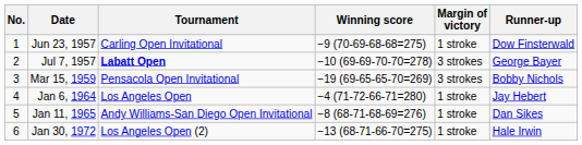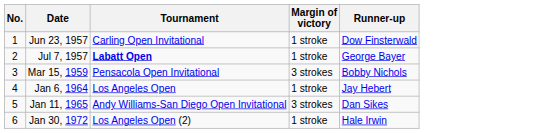 <table class="wikitable" style="font-size:95%;">
 <tr>
 <th>No.</th>
 <th>Date</th>
 <th>Tournament</th>
-<th>Winning score</th>
 <th>Margin of<br>victory</th>
 <th>Runner-up</th>
 </tr>
 <tr>
 <td align=center>1</td>
 <td align=right>Jun 23, 1957</td>
 <td><a href='#'>Carling Open Invitational</a></td>
-<td>−9 (70-69-68-68=275)</td>
 <td>1 stroke</td>
 <td> <a href='#'>Dow Finsterwald</a></td>
 </tr>
 <tr>
 <td align=center>2</td>
 <td align=right>Jul 7, 1957</td>
 <td><strong><a href='#'>Labatt Open</a></strong></td>
-<td>−10 (69-69-70-70=278)</td>
-<td>3 strokes</td>
+<td>1 stroke</td>
 <td> <a href='#'>George Bayer</a></td>
 </tr>
 <tr>
 <td align=center>3</td>
 <td align=right>Mar 15, <a href='#'>1959</a></td>
 <td><a href='#'>Pensacola Open Invitational</a></td>
-<td>−19 (69-65-65-70=269)</td>
 <td>3 strokes</td>
 <td> <a href='#'>Bobby Nichols</a></td>
 </tr>
 <tr>
 <td align=center>4</td>
 <td align=right>Jan 6, <a href='#'>1964</a></td>
 <td><a href='#'>Los Angeles Open</a></td>
-<td>−4 (71-72-66-71=280)</td>
 <td>1 stroke</td>
 <td> <a href='#'>Jay Hebert</a></td>
 </tr>
 <tr>
 <td align=center>5</td>
 <td align=right>Jan 11, <a href='#'>1965</a></td>
 <td><a href='#'>Andy Williams-San Diego Open Invitational</a></td>
-<td>−8 (68-71-68-69=276)</td>
-<td>1 stroke</td>
+<td>3 strokes</td>
 <td> <a href='#'>Dan Sikes</a></td>
 </tr>
 <tr>
 <td align=center>6</td>
 <td align=right>Jan 30, <a href='#'>1972</a></td>
 <td><a href='#'>Los Angeles Open</a> (2)</td>
-<td>−13 (68-71-66-70=275)</td>
 <td>1 stroke</td>
 <td> <a href='#'>Hale Irwin</a></td>
 </tr>
 </table>
